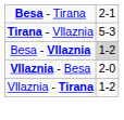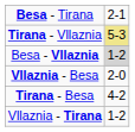 <table class="wikitable" style="text-align: center;">
 <tr>
 <td><strong><a href='#'>Besa</a></strong> - <a href='#'>Tirana</a></td>
 <td align=left>2-1</td>
 </tr>
 <tr>
 <td><strong><a href='#'>Tirana</a></strong> - <a href='#'>Vllaznia</a></td>
-<td align=left>5-3</td>
+<td align=left style="background: khaki;">5-3</td>
 </tr>
 <tr>
 <td><a href='#'>Besa</a> - <strong><a href='#'>Vllaznia</a></strong></td>
 <td align=left style="background: lightgrey;">1-2</td>
 </tr>
 <tr>
 <td><strong><a href='#'>Vllaznia</a></strong> - <a href='#'>Besa</a></td>
 <td align=left>2-0</td>
 </tr>
 <tr>
+<td><strong><a href='#'>Tirana</a></strong> - <a href='#'>Besa</a></td>
+<td align=left>4-2</td>
+</tr>
+<tr>
 <td><a href='#'>Vllaznia</a> - <strong><a href='#'>Tirana</a></strong></td>
 <td align=left>1-2</td>
 </tr>
 </table>
